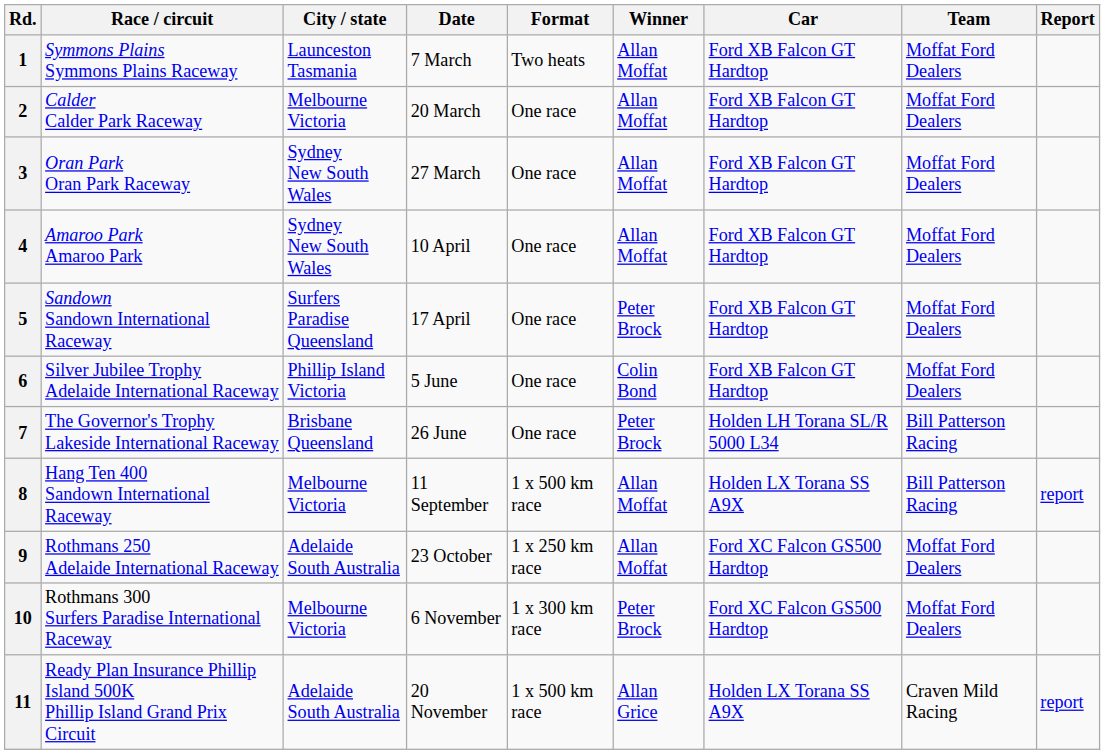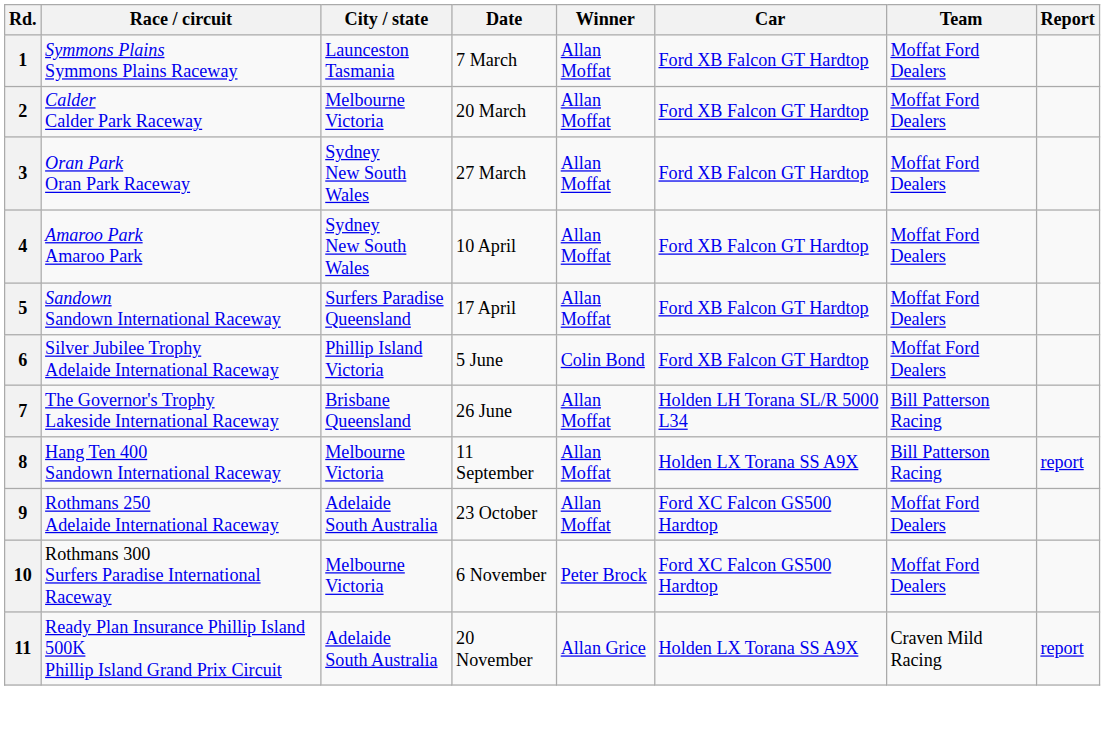 <table class="wikitable" style="font-size: 90%">
 <tr>
 <th>Rd.</th>
 <th>Race / circuit</th>
 <th>City / state</th>
 <th>Date</th>
-<th>Format</th>
 <th>Winner</th>
 <th>Car</th>
 <th>Team</th>
 <th>Report</th>
 </tr>
 <tr>
 <th>1</th>
 <td><em><a href='#'>Symmons Plains</a></em><br> <a href='#'>Symmons Plains Raceway</a></td>
 <td><a href='#'>Launceston</a><br> <a href='#'>Tasmania</a></td>
 <td>7 March</td>
-<td>Two heats</td>
 <td><a href='#'>Allan Moffat</a></td>
 <td><a href='#'>Ford XB Falcon GT Hardtop</a></td>
 <td><a href='#'>Moffat Ford Dealers</a></td>
 <td></td>
 </tr>
 <tr>
 <th>2</th>
 <td><em><a href='#'>Calder</a></em><br> <a href='#'>Calder Park Raceway</a></td>
 <td><a href='#'>Melbourne</a><br> <a href='#'>Victoria</a></td>
 <td>20 March</td>
-<td>One race</td>
 <td><a href='#'>Allan Moffat</a></td>
 <td><a href='#'>Ford XB Falcon GT Hardtop</a></td>
 <td><a href='#'>Moffat Ford Dealers</a></td>
 <td></td>
 </tr>
 <tr>
 <th>3</th>
 <td><em><a href='#'>Oran Park</a></em><br> <a href='#'>Oran Park Raceway</a></td>
 <td><a href='#'>Sydney</a><br> <a href='#'>New South Wales</a></td>
 <td>27 March</td>
-<td>One race</td>
 <td><a href='#'>Allan Moffat</a></td>
 <td><a href='#'>Ford XB Falcon GT Hardtop</a></td>
 <td><a href='#'>Moffat Ford Dealers</a></td>
 <td></td>
 </tr>
 <tr>
 <th>4</th>
 <td><em><a href='#'>Amaroo Park</a></em><br> <a href='#'>Amaroo Park</a></td>
 <td><a href='#'>Sydney</a><br> <a href='#'>New South Wales</a></td>
 <td>10 April</td>
-<td>One race</td>
 <td><a href='#'>Allan Moffat</a></td>
 <td><a href='#'>Ford XB Falcon GT Hardtop</a></td>
 <td><a href='#'>Moffat Ford Dealers</a></td>
 <td></td>
 </tr>
 <tr>
 <th>5</th>
 <td><em><a href='#'>Sandown</a></em><br> <a href='#'>Sandown International Raceway</a></td>
 <td><a href='#'>Surfers Paradise</a><br> <a href='#'>Queensland</a></td>
 <td>17 April</td>
-<td>One race</td>
-<td><a href='#'>Peter Brock</a></td>
+<td><a href='#'>Allan Moffat</a></td>
 <td><a href='#'>Ford XB Falcon GT Hardtop</a></td>
 <td><a href='#'>Moffat Ford Dealers</a></td>
 <td></td>
 </tr>
 <tr>
 <th>6</th>
 <td><a href='#'>Silver Jubilee Trophy</a><br> <a href='#'>Adelaide International Raceway</a></td>
 <td><a href='#'>Phillip Island</a><br> <a href='#'>Victoria</a></td>
 <td>5 June</td>
-<td>One race</td>
 <td><a href='#'>Colin Bond</a></td>
 <td><a href='#'>Ford XB Falcon GT Hardtop</a></td>
 <td><a href='#'>Moffat Ford Dealers</a></td>
 <td></td>
 </tr>
 <tr>
 <th>7</th>
 <td><a href='#'>The Governor's Trophy</a> <br> <a href='#'>Lakeside International Raceway</a></td>
 <td><a href='#'>Brisbane</a><br> <a href='#'>Queensland</a></td>
 <td>26 June</td>
-<td>One race</td>
-<td><a href='#'>Peter Brock</a></td>
+<td><a href='#'>Allan Moffat</a></td>
 <td><a href='#'>Holden LH Torana SL/R 5000 L34</a></td>
 <td><a href='#'>Bill Patterson Racing</a></td>
 <td></td>
 </tr>
 <tr>
 <th>8</th>
 <td><a href='#'>Hang Ten 400</a><br><a href='#'>Sandown International Raceway</a></td>
 <td><a href='#'>Melbourne</a><br> <a href='#'>Victoria</a></td>
 <td>11 September</td>
-<td>1 x 500 km race</td>
 <td><a href='#'>Allan Moffat</a></td>
 <td><a href='#'>Holden LX Torana SS A9X</a></td>
 <td><a href='#'>Bill Patterson Racing</a></td>
 <td><a href='#'>report</a></td>
 </tr>
 <tr>
 <th>9</th>
 <td><a href='#'>Rothmans 250</a><br> <a href='#'>Adelaide International Raceway</a></td>
 <td><a href='#'>Adelaide</a><br> <a href='#'>South Australia</a></td>
 <td>23 October</td>
-<td>1 x 250 km race</td>
 <td><a href='#'>Allan Moffat</a></td>
 <td><a href='#'>Ford XC Falcon GS500 Hardtop</a></td>
 <td><a href='#'>Moffat Ford Dealers</a></td>
 <td></td>
 </tr>
 <tr>
 <th>10</th>
 <td>Rothmans 300<br> <a href='#'>Surfers Paradise International Raceway</a></td>
 <td><a href='#'>Melbourne</a><br> <a href='#'>Victoria</a></td>
 <td>6 November</td>
-<td>1 x 300 km race</td>
 <td><a href='#'>Peter Brock</a></td>
 <td><a href='#'>Ford XC Falcon GS500 Hardtop</a></td>
 <td><a href='#'>Moffat Ford Dealers</a></td>
 <td></td>
 </tr>
 <tr>
 <th>11</th>
 <td><a href='#'>Ready Plan Insurance Phillip Island 500K</a><br> <a href='#'>Phillip Island Grand Prix Circuit</a></td>
 <td><a href='#'>Adelaide</a><br> <a href='#'>South Australia</a></td>
 <td>20 November</td>
-<td>1 x 500 km race</td>
 <td><a href='#'>Allan Grice</a></td>
 <td><a href='#'>Holden LX Torana SS A9X</a></td>
 <td>Craven Mild Racing</td>
 <td><a href='#'>report</a></td>
 </tr>
 </table>
